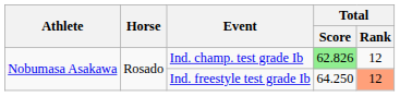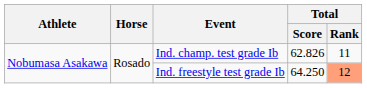 <table class=wikitable>
 <tr>
 <th rowspan="2">Athlete</th>
 <th rowspan="2">Horse</th>
 <th rowspan="2">Event</th>
 <th colspan="2">Total</th>
 </tr>
 <tr>
 <th>Score</th>
 <th>Rank</th>
 </tr>
 <tr>
 <td rowspan="2"><a href='#'>Nobumasa Asakawa</a></td>
 <td rowspan="2">Rosado</td>
 <td><a href='#'>Ind. champ. test grade Ib</a></td>
-<td align="center" style="background: lightgreen;">62.826</td>
-<td align="center">12</td>
+<td align="center">62.826</td>
+<td align="center">11</td>
 </tr>
 <tr>
 <td><a href='#'>Ind. freestyle test grade Ib</a></td>
 <td align="center">64.250</td>
 <td align="center" style="background: lightsalmon;">12</td>
 </tr>
 </table>
